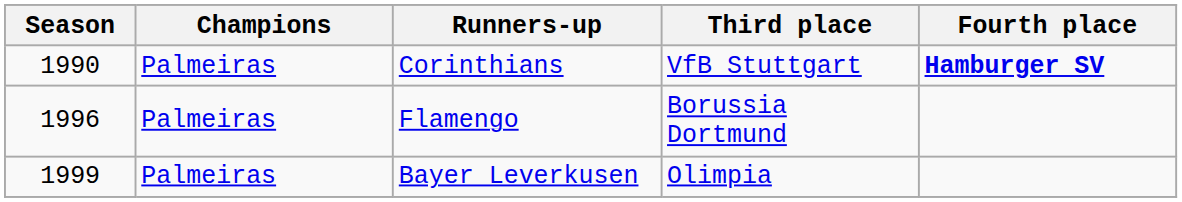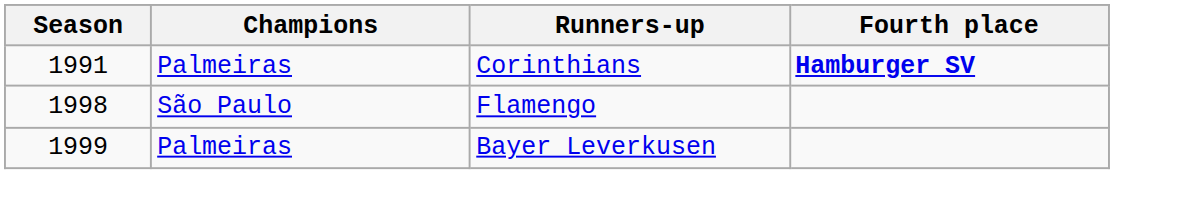 <table class="wikitable" margin-left:1em;">
 <tr>
 <th style="width:70px">Season</th>
 <th style="width:160px">Champions</th>
 <th style="width:160px">Runners-up</th>
-<th style="width:160px">Third place</th>
 <th style="width:160px">Fourth place</th>
 </tr>
 <tr>
-<td align=center>1990</td>
+<td align=center>1991</td>
 <td> <a href='#'>Palmeiras</a></td>
 <td> <a href='#'>Corinthians</a></td>
-<td> <a href='#'>VfB Stuttgart</a></td>
 <td><strong> <a href='#'>Hamburger SV</a></strong></td>
 </tr>
 <tr>
-<td align=center>1996</td>
-<td> <a href='#'>Palmeiras</a></td>
+<td align=center>1998</td>
+<td> <a href='#'>São Paulo</a></td>
 <td> <a href='#'>Flamengo</a></td>
-<td> <a href='#'>Borussia Dortmund</a></td>
 <td></td>
 </tr>
 <tr>
 <td align=center>1999</td>
 <td> <a href='#'>Palmeiras</a></td>
 <td> <a href='#'>Bayer Leverkusen</a></td>
-<td> <a href='#'>Olimpia</a></td>
 <td></td>
 </tr>
 </table>
